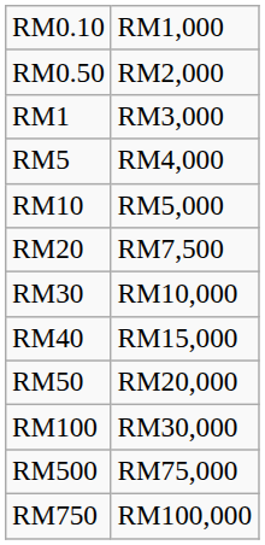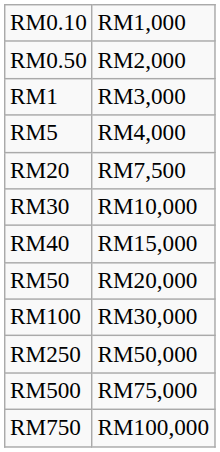 <table class="wikitable">
 <tr>
 <td>RM0.10</td>
 <td>RM1,000</td>
 </tr>
 <tr>
 <td>RM0.50</td>
 <td>RM2,000</td>
 </tr>
 <tr>
 <td>RM1</td>
 <td>RM3,000</td>
 </tr>
 <tr>
 <td>RM5</td>
 <td>RM4,000</td>
-</tr>
-<tr>
-<td>RM10</td>
-<td>RM5,000</td>
 </tr>
 <tr>
 <td>RM20</td>
 <td>RM7,500</td>
 </tr>
 <tr>
 <td>RM30</td>
 <td>RM10,000</td>
 </tr>
 <tr>
 <td>RM40</td>
 <td>RM15,000</td>
 </tr>
 <tr>
 <td>RM50</td>
 <td>RM20,000</td>
 </tr>
 <tr>
 <td>RM100</td>
 <td>RM30,000</td>
 </tr>
 <tr>
+<td>RM250</td>
+<td>RM50,000</td>
+</tr>
+<tr>
 <td>RM500</td>
 <td>RM75,000</td>
 </tr>
 <tr>
 <td>RM750</td>
 <td>RM100,000</td>
 </tr>
 </table>
